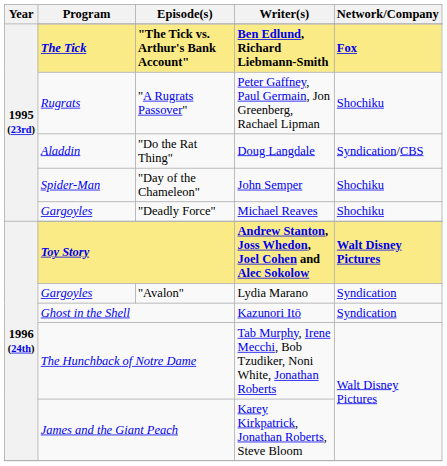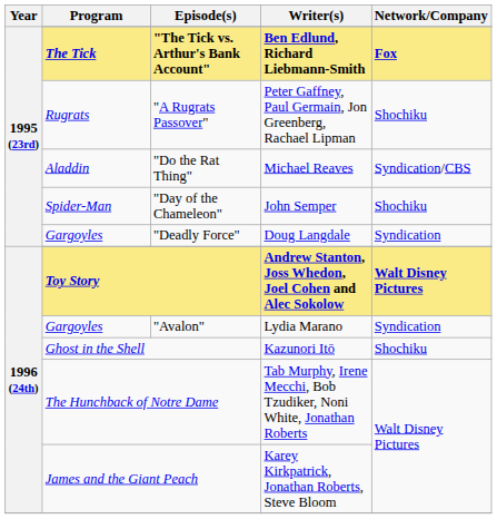 <table class="wikitable" style="width:90%;">
 <tr>
 <th style="width:3%;">Year</th>
 <th style="width:25%;">Program</th>
 <th style="width:25%;">Episode(s)</th>
 <th style="width:25%;">Writer(s)</th>
 <th style="width:15%;">Network/Company</th>
 </tr>
 <tr>
 <th rowspan="6" style="text-align:center;">1995 <br><small>(<a href='#'>23rd</a>)</small><br></th>
 </tr>
 <tr style="background:#FAEB86;">
 <td><strong><em><a href='#'>The Tick</a></em></strong></td>
 <td><strong>"The Tick vs. Arthur's Bank Account"</strong></td>
 <td><strong><a href='#'>Ben Edlund</a>, Richard Liebmann-Smith</strong></td>
 <td><strong><a href='#'>Fox</a></strong></td>
 </tr>
 <tr>
 <td><em><a href='#'>Rugrats</a></em></td>
 <td>"<a href='#'>A Rugrats Passover</a>"</td>
 <td><a href='#'>Peter Gaffney</a>, <a href='#'>Paul Germain</a>, Jon Greenberg, Rachael Lipman</td>
 <td><a href='#'>Shochiku</a></td>
 </tr>
 <tr>
 <td><em><a href='#'>Aladdin</a></em></td>
 <td>"Do the Rat Thing"</td>
-<td><a href='#'>Doug Langdale</a></td>
+<td><a href='#'>Michael Reaves</a></td>
 <td><a href='#'>Syndication</a>/<a href='#'>CBS</a></td>
 </tr>
 <tr>
 <td><em><a href='#'>Spider-Man</a></em></td>
 <td>"Day of the Chameleon"</td>
 <td><a href='#'>John Semper</a></td>
 <td><a href='#'>Shochiku</a></td>
 </tr>
 <tr>
 <td><em><a href='#'>Gargoyles</a></em></td>
 <td>"Deadly Force"</td>
-<td><a href='#'>Michael Reaves</a></td>
-<td><a href='#'>Shochiku</a></td>
+<td><a href='#'>Doug Langdale</a></td>
+<td><a href='#'>Syndication</a></td>
 </tr>
 <tr>
 <th rowspan="6" style="text-align:center;">1996 <br><small>(<a href='#'>24th</a>)</small><br></th>
 </tr>
 <tr style="background:#FAEB86;">
 <td colspan="2"><strong><em><a href='#'>Toy Story</a></em></strong></td>
 <td><strong><a href='#'>Andrew Stanton</a>, <a href='#'>Joss Whedon</a>, <a href='#'>Joel Cohen</a> and <a href='#'>Alec Sokolow</a></strong></td>
 <td><strong><a href='#'>Walt Disney Pictures</a></strong></td>
 </tr>
 <tr>
 <td><em><a href='#'>Gargoyles</a></em></td>
 <td>"Avalon"</td>
 <td>Lydia Marano</td>
 <td><a href='#'>Syndication</a></td>
 </tr>
 <tr>
 <td colspan="2"><em><a href='#'>Ghost in the Shell</a></em></td>
 <td><a href='#'>Kazunori Itō</a></td>
-<td><a href='#'>Syndication</a></td>
+<td><a href='#'>Shochiku</a></td>
 </tr>
 <tr>
 <td colspan="2"><em><a href='#'>The Hunchback of Notre Dame</a></em></td>
 <td><a href='#'>Tab Murphy</a>, <a href='#'>Irene Mecchi</a>, Bob Tzudiker, Noni White, <a href='#'>Jonathan Roberts</a></td>
 <td rowspan="2"><a href='#'>Walt Disney Pictures</a></td>
 </tr>
 <tr>
 <td colspan="2"><em><a href='#'>James and the Giant Peach</a></em></td>
 <td><a href='#'>Karey Kirkpatrick</a>, <a href='#'>Jonathan Roberts</a>, Steve Bloom</td>
 </tr>
 <tr>
 </tr>
 </table>
